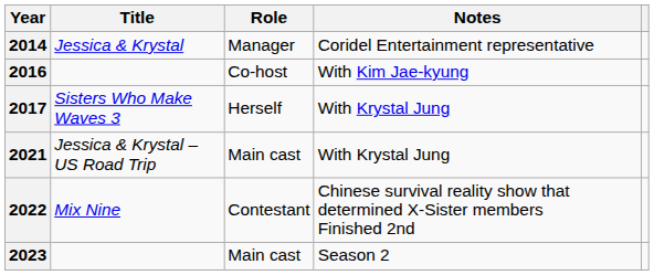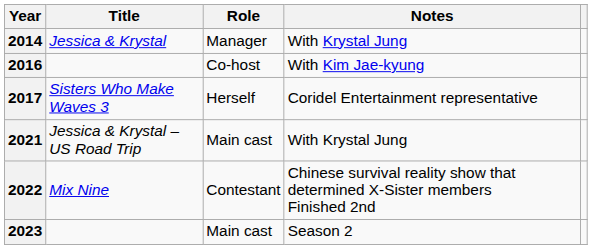 <table class="wikitable plainrowheaders sortable">
 <tr>
 <th scope="col">Year</th>
 <th scope="col">Title</th>
 <th scope="col">Role</th>
 <th scope="col">Notes</th>
 <th scope="col" class="unsortable"></th>
 </tr>
 <tr>
 <th scope="row">2014</th>
 <td><em><a href='#'>Jessica & Krystal</a></em></td>
 <td>Manager</td>
-<td>Coridel Entertainment representative</td>
+<td>With <a href='#'>Krystal Jung</a></td>
 <td style="text-align:center"></td>
 </tr>
 <tr>
 <th scope="row">2016</th>
 <td><em></em></td>
 <td>Co-host</td>
 <td>With <a href='#'>Kim Jae-kyung</a></td>
 <td style="text-align:center"></td>
 </tr>
 <tr>
 <th scope="row">2017</th>
 <td><em><a href='#'>Sisters Who Make Waves 3</a></em></td>
 <td>Herself</td>
-<td>With <a href='#'>Krystal Jung</a></td>
+<td>Coridel Entertainment representative</td>
 <td style="text-align:center"></td>
 </tr>
 <tr>
 <th scope="row">2021</th>
 <td><em>Jessica & Krystal – US Road Trip</em></td>
 <td>Main cast</td>
 <td>With Krystal Jung</td>
 <td style="text-align:center"></td>
 </tr>
 <tr>
 <th scope="row">2022</th>
 <td><em><a href='#'>Mix Nine</a></em></td>
 <td>Contestant</td>
 <td>Chinese survival reality show that determined X-Sister members<br>Finished 2nd</td>
 <td style="text-align:center"></td>
 </tr>
 <tr>
 <th scope="row">2023</th>
 <td><em></em></td>
 <td>Main cast</td>
 <td>Season 2</td>
 <td style="text-align:center"></td>
 </tr>
 </table>
